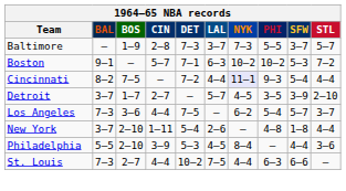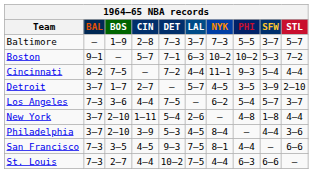 <table class="wikitable" style="font-size:95%; text-align:center;">
 <tr>
 <th colspan=10>1964–65 NBA records</th>
 </tr>
 <tr>
 <th width=100>Team</th>
 <th style="background:#002854;color:#E45206;width=35">BAL</th>
 <th style="background:#006400;color:#FFFFFF;width=35">BOS</th>
 <th style="background:#012F6B;color:#FFFFFF;width=35">CIN</th>
 <th style="background:#012F6B;color:#FFFFFF;width=35">DET</th>
 <th style="background:#004B87;color:#FFFFFF;width=35">LAL</th>
 <th style="background:#003EA4;color:#FF8C00;width=35">NYK</th>
 <th style="background:#012268;color:#C90F2E;width=35">PHI</th>
 <th style="background:#002F6C;color:#FFC72C;width=35">SFW</th>
 <th style="background:#C90F2E;color:#FFFFFF;width=35">STL</th>
 </tr>
 <tr>
 <td style="text-align:left;">Baltimore</td>
 <td>—</td>
 <td>1–9</td>
 <td>2–8</td>
 <td>7–3</td>
 <td>3–7</td>
 <td>7–3</td>
 <td>5–5</td>
 <td>3–7</td>
 <td>5–7</td>
 </tr>
 <tr>
 <td style="text-align:left;"><a href='#'>Boston</a></td>
 <td>9–1</td>
 <td>—</td>
 <td>5–7</td>
 <td>7–1</td>
 <td>6–3</td>
 <td>10–2</td>
 <td>10–2</td>
 <td>5–3</td>
 <td>7–2</td>
 </tr>
 <tr>
 <td style="text-align:left;"><a href='#'>Cincinnati</a></td>
 <td>8–2</td>
 <td>7–5</td>
 <td>—</td>
 <td>7–2</td>
 <td>4–4</td>
-<td style="background: lavender;">11–1</td>
+<td>11–1</td>
 <td>9–3</td>
 <td>5–4</td>
 <td>4–4</td>
 </tr>
 <tr>
 <td style="text-align:left;"><a href='#'>Detroit</a></td>
 <td>3–7</td>
 <td>1–7</td>
 <td>2–7</td>
 <td>—</td>
 <td>5–7</td>
 <td>4–5</td>
 <td>3–5</td>
 <td>3–9</td>
 <td>2–10</td>
 </tr>
 <tr>
 <td style="text-align:left;"><a href='#'>Los Angeles</a></td>
 <td>7–3</td>
 <td>3–6</td>
 <td>4–4</td>
 <td>7–5</td>
 <td>—</td>
 <td>6–2</td>
 <td>5–4</td>
 <td>5–7</td>
 <td>3–7</td>
 </tr>
 <tr>
 <td style="text-align:left;"><a href='#'>New York</a></td>
 <td>3–7</td>
 <td>2–10</td>
 <td>1–11</td>
 <td>5–4</td>
 <td>2–6</td>
 <td>—</td>
 <td>4–8</td>
 <td>1–8</td>
 <td>4–4</td>
 </tr>
 <tr>
 <td style="text-align:left;"><a href='#'>Philadelphia</a></td>
-<td>5–5</td>
+<td>3–7</td>
 <td>2–10</td>
 <td>3–9</td>
 <td>5–3</td>
 <td>4–5</td>
 <td>8–4</td>
 <td>—</td>
 <td>4–4</td>
 <td>3–6</td>
+</tr>
+<tr>
+<td style="text-align:left;"><a href='#'>San Francisco</a></td>
+<td>7–3</td>
+<td>3–5</td>
+<td>4–5</td>
+<td>9–3</td>
+<td>7–5</td>
+<td>8–1</td>
+<td>4–4</td>
+<td>—</td>
+<td>6–6</td>
 </tr>
 <tr>
 <td style="text-align:left;"><a href='#'>St. Louis</a></td>
 <td>7–3</td>
 <td>2–7</td>
 <td>4–4</td>
 <td>10–2</td>
 <td>7–5</td>
 <td>4–4</td>
 <td>6–3</td>
 <td>6–6</td>
 <td>—</td>
 </tr>
 </table>
